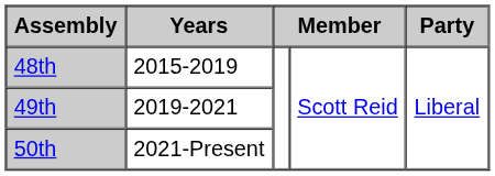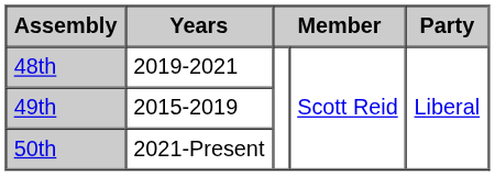 <table border=1 cellpadding=5 cellspacing=0>
 <tr bgcolor="CCCCCC">
 <th>Assembly</th>
 <th>Years</th>
 <th colspan="2">Member</th>
 <th>Party</th>
 </tr>
 <tr>
 <td bgcolor="CCCCCC"><a href='#'>48th</a></td>
-<td>2015-2019</td>
+<td>2019-2021</td>
 <td rowspan="3" ></td>
 <td rowspan="3"><a href='#'>Scott Reid</a></td>
 <td rowspan="3"><a href='#'>Liberal</a></td>
 </tr>
 <tr>
 <td bgcolor="CCCCCC"><a href='#'>49th</a></td>
-<td>2019-2021</td>
+<td>2015-2019</td>
 </tr>
 <tr>
 <td bgcolor="CCCCCC"><a href='#'>50th</a></td>
 <td>2021-Present</td>
 </tr>
 </table>
